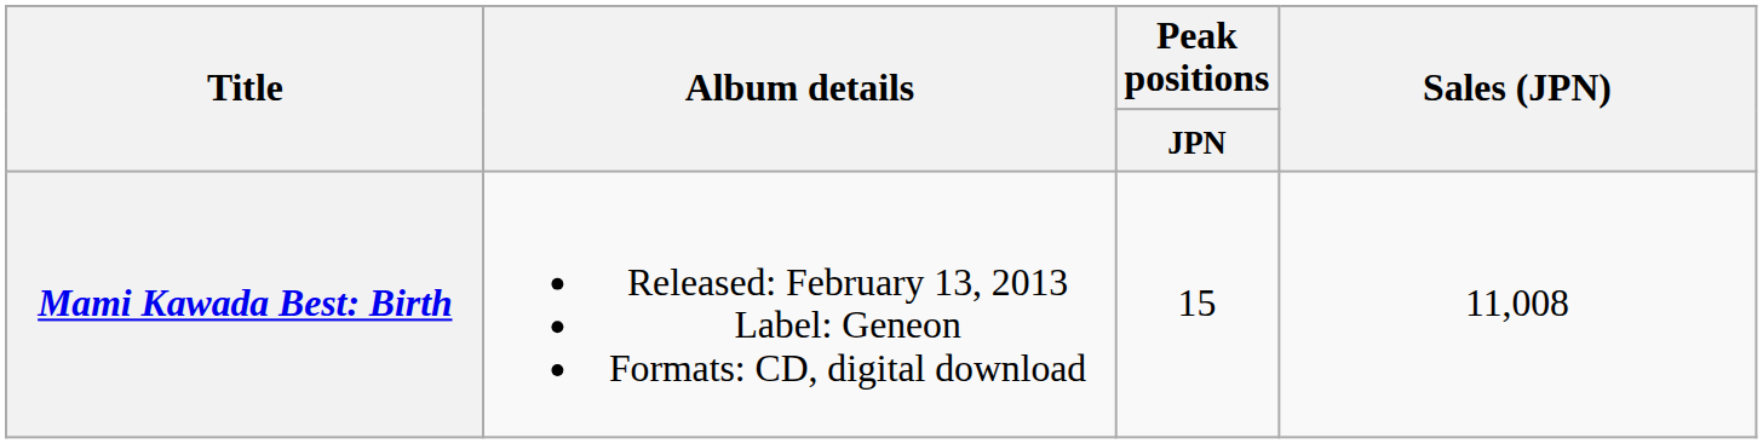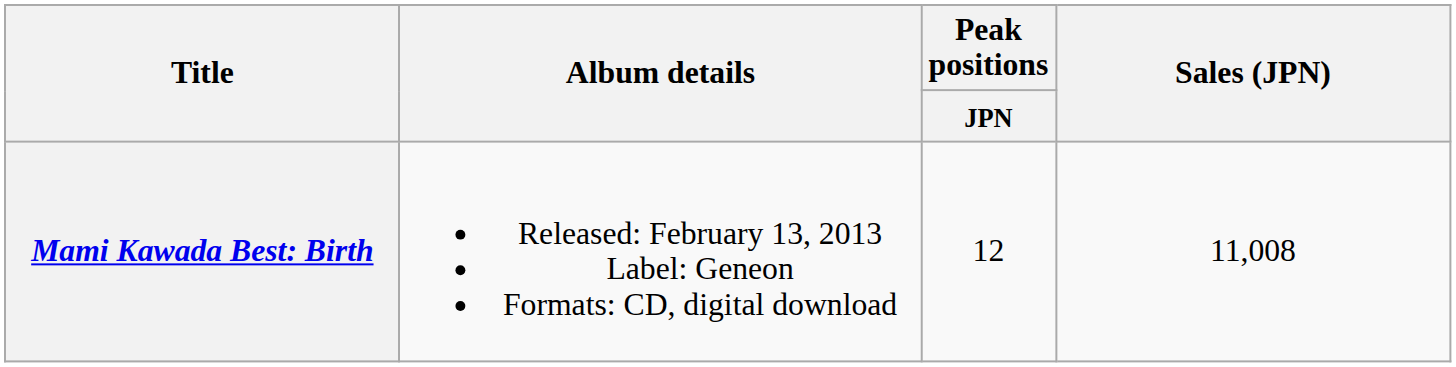 <table class="wikitable plainrowheaders" style="text-align:center;">
 <tr>
 <th style="width:12em;" rowspan="2">Title</th>
 <th style="width:16em;" rowspan="2">Album details</th>
 <th colspan="1">Peak positions</th>
 <th style="width:12em;" rowspan="2">Sales (JPN)</th>
 </tr>
 <tr>
 <th style="width:2.5em;"><small>JPN</small><br></th>
 </tr>
 <tr>
 <th scope="row"><em><a href='#'>Mami Kawada Best: Birth</a></em></th>
 <td><br><ul><li>Released: February 13, 2013 </li><li>Label: Geneon</li><li>Formats: CD, digital download</li></ul></td>
-<td>15</td>
+<td>12</td>
 <td>11,008</td>
 </tr>
 </table>
